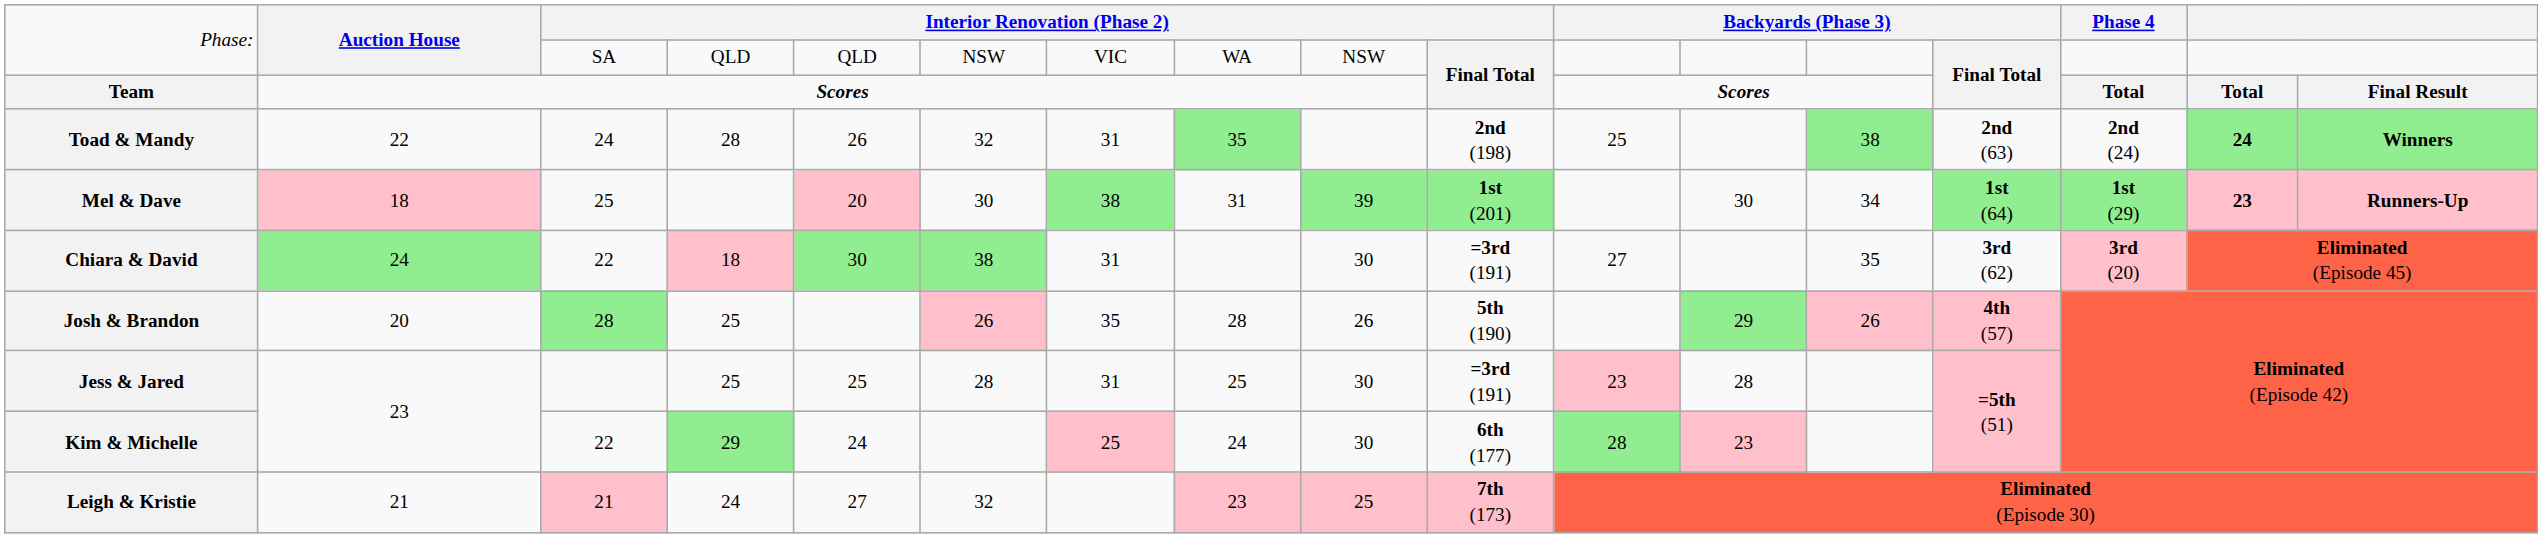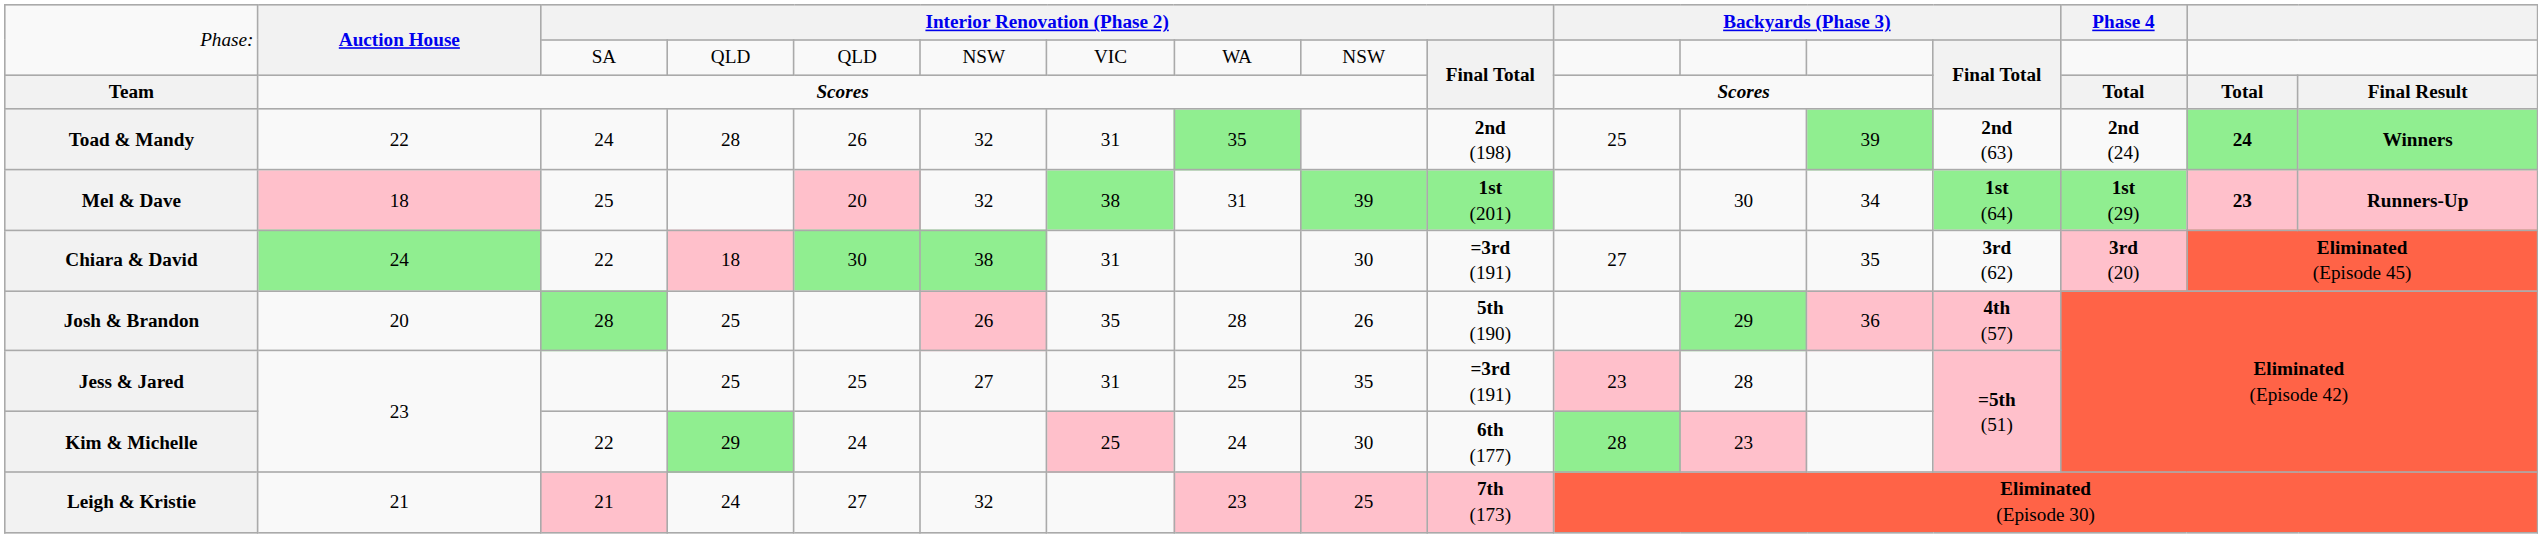 <table class="wikitable" style="text-align: center; font-size: 9pt; line-height:16px; width:100%">
 <tr>
 <td style="width:10%; text-align:right;" rowspan="2"><em>Phase:</em></td>
 <th rowspan="2"><a href='#'>Auction House</a></th>
 <th colspan="8"><a href='#'>Interior Renovation (Phase 2)</a></th>
 <th colspan="4"><a href='#'>Backyards (Phase 3)</a></th>
 <th><a href='#'>Phase 4</a></th>
 <th colspan="2"></th>
 </tr>
 <tr>
 <td style="width:5%;">SA</td>
 <td style="width:5%;">QLD</td>
 <td style="width:5%;">QLD</td>
 <td style="width:5%;">NSW</td>
 <td style="width:5%;">VIC</td>
 <td style="width:5%;">WA</td>
 <td style="width:5%;">NSW</td>
 <th rowspan="2" style="width:5%;">Final Total </th>
 <td style="width:5%;"></td>
 <td style="width:5%;"></td>
 <td style="width:5%;"></td>
 <th rowspan="2" style="width:5%;">Final Total </th>
 <td style="width:5%;"></td>
 <td colspan="2"></td>
 </tr>
 <tr>
 <th>Team</th>
 <td colspan="8"><strong><em>Scores</em></strong></td>
 <td colspan="3"><strong><em>Scores</em></strong></td>
 <th>Total<br></th>
 <th>Total<br></th>
 <th>Final Result</th>
 </tr>
 <tr>
 <th style="font-size: 9pt">Toad & Mandy</th>
 <td>22</td>
 <td>24</td>
 <td>28</td>
 <td>26</td>
 <td>32</td>
 <td>31</td>
 <td style="background:lightgreen">35</td>
 <td></td>
 <td><strong>2nd</strong><br>(198)</td>
 <td>25</td>
 <td></td>
-<td style="background:lightgreen">38</td>
+<td style="background:lightgreen">39</td>
 <td><strong>2nd</strong><br>(63)</td>
 <td><strong>2nd</strong><br>(24)</td>
 <td style="background:lightgreen"><strong>24</strong></td>
 <td style="background:lightgreen"><strong>Winners</strong></td>
 </tr>
 <tr>
 <th style="font-size: 9pt">Mel & Dave</th>
 <td style="background:pink">18</td>
 <td>25</td>
 <td></td>
 <td style="background:pink">20</td>
-<td>30</td>
+<td>32</td>
 <td style="background:lightgreen">38</td>
 <td>31</td>
 <td style="background:lightgreen">39</td>
 <td style="background:lightgreen"><strong>1st</strong><br>(201)</td>
 <td></td>
 <td>30</td>
 <td>34</td>
 <td style="background:lightgreen"><strong>1st</strong><br>(64)</td>
 <td style="background:lightgreen"><strong>1st</strong><br>(29)</td>
 <td style="background:pink"><strong>23</strong></td>
 <td style="background:pink"><strong>Runners-Up</strong></td>
 </tr>
 <tr>
 <th style="font-size: 9pt">Chiara & David</th>
 <td style="background:lightgreen">24</td>
 <td>22</td>
 <td style="background:pink">18</td>
 <td style="background:lightgreen">30</td>
 <td style="background:lightgreen">38</td>
 <td>31</td>
 <td></td>
 <td>30</td>
 <td><strong>=3rd</strong><br>(191)</td>
 <td>27</td>
 <td></td>
 <td>35</td>
 <td><strong>3rd</strong><br>(62)</td>
 <td style="background:pink"><strong>3rd</strong><br>(20)</td>
 <td colspan="2" bgcolor="tomato"><strong>Eliminated</strong><br>(Episode 45)</td>
 </tr>
 <tr>
 <th style="font-size: 9pt">Josh & Brandon</th>
 <td>20</td>
 <td style="background:lightgreen">28</td>
 <td>25</td>
 <td></td>
 <td style="background:pink">26</td>
 <td>35</td>
 <td>28</td>
 <td>26</td>
 <td><strong>5th</strong><br>(190)</td>
 <td></td>
 <td style="background:lightgreen">29</td>
-<td style="background:pink">26</td>
+<td style="background:pink">36</td>
 <td style="background:pink"><strong>4th</strong><br>(57)</td>
 <td colspan="4" rowspan="3" style="background:tomato"><strong>Eliminated</strong><br>(Episode 42)</td>
 </tr>
 <tr>
 <th style="font-size: 9pt">Jess & Jared</th>
 <td rowspan="2">23</td>
 <td></td>
 <td>25</td>
 <td>25</td>
-<td>28</td>
+<td>27</td>
 <td>31</td>
 <td>25</td>
-<td>30</td>
+<td>35</td>
 <td><strong>=3rd</strong><br>(191)</td>
 <td style="background:pink">23</td>
 <td>28</td>
 <td></td>
 <td rowspan="2" style="background:pink"><strong>=5th</strong><br>(51)</td>
 </tr>
 <tr>
 <th style="font-size: 9pt">Kim & Michelle</th>
 <td>22</td>
 <td style="background:lightgreen">29</td>
 <td>24</td>
 <td></td>
 <td style="background:pink">25</td>
 <td>24</td>
 <td>30</td>
 <td><strong>6th</strong><br>(177)</td>
 <td style="background:lightgreen">28</td>
 <td style="background:pink">23</td>
 <td></td>
 </tr>
 <tr>
 <th style="font-size: 9pt">Leigh & Kristie</th>
 <td>21</td>
 <td style="background:pink">21</td>
 <td>24</td>
 <td>27</td>
 <td>32</td>
 <td></td>
 <td style="background:pink">23</td>
 <td style="background:pink">25</td>
 <td style="background:pink"><strong>7th</strong><br>(173)</td>
 <td colspan="8" style="background:tomato"><strong>Eliminated</strong><br>(Episode 30)</td>
 </tr>
 </table>
